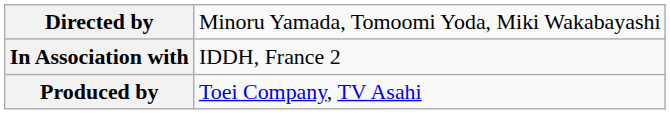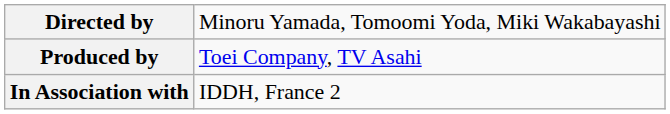 <table class="wikitable">
 <tr>
 <th>Directed by</th>
 <td>Minoru Yamada, Tomoomi Yoda, Miki Wakabayashi</td>
 </tr>
 <tr>
+<th>Produced by</th>
+<td><a href='#'>Toei Company</a>, <a href='#'>TV Asahi</a></td>
+</tr>
+<tr>
 <th>In Association with</th>
 <td>IDDH, France 2</td>
 </tr>
-<tr>
-<th>Produced by</th>
-<td><a href='#'>Toei Company</a>, <a href='#'>TV Asahi</a></td>
-</tr>
 </table>
